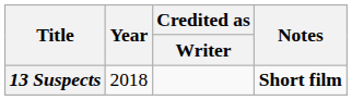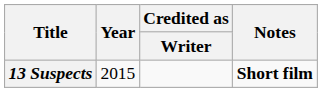 <table class="wikitable plainrowheaders sortable">
 <tr>
 <th rowspan="2" scope="col">Title</th>
 <th rowspan="2" scope="col">Year</th>
 <th scope="col">Credited as</th>
 <th rowspan="2" scope="col" class="unsortable">Notes</th>
 </tr>
 <tr>
 <th>Writer</th>
 </tr>
 <tr>
 <th scope=row><em>13 Suspects</em></th>
-<td>2018</td>
+<td>2015</td>
 <td></td>
 <td><strong>Short film</strong></td>
 </tr>
 </table>
